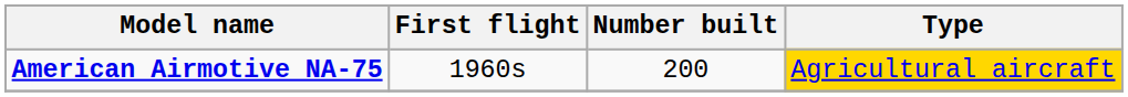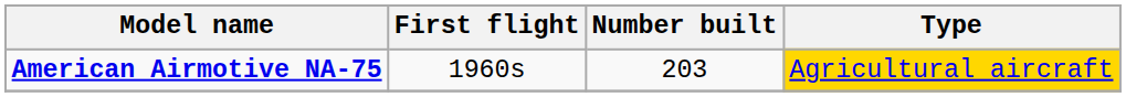 <table class="wikitable" align=center style="font-size:90%;">
 <tr>
 </tr>
 <tr style="background:#efefef;">
 <th>Model name</th>
 <th>First flight</th>
 <th>Number built</th>
 <th>Type</th>
 </tr>
 <tr>
 <td align=left><strong><a href='#'>American Airmotive NA-75</a></strong></td>
 <td align=center>1960s</td>
-<td align=center>200</td>
+<td align=center>203</td>
 <td align=left style="background: gold;"><a href='#'>Agricultural aircraft</a></td>
 </tr>
 <tr>
 </tr>
 </table>
